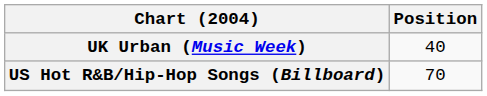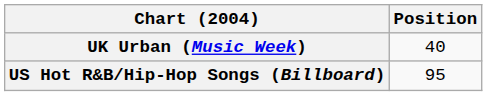 <table class="wikitable plainrowheaders" style="text-align:center">
 <tr>
 <th scope="col">Chart (2004)</th>
 <th scope="col">Position</th>
 </tr>
 <tr>
 <th scope="row">UK Urban (<em><a href='#'>Music Week</a></em>)<br></th>
 <td>40</td>
 </tr>
 <tr>
 <th scope="row">US Hot R&B/Hip-Hop Songs (<em>Billboard</em>)</th>
-<td>70</td>
+<td>95</td>
 </tr>
 </table>
